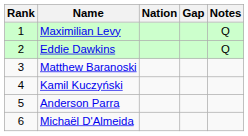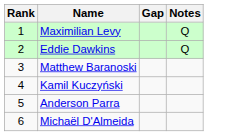 <table class="wikitable sortable" style="text-align:center">
 <tr>
 <th>Rank</th>
 <th>Name</th>
-<th>Nation</th>
 <th>Gap</th>
 <th>Notes</th>
 </tr>
 <tr bgcolor=ccffcc>
 <td>1</td>
 <td align=left><a href='#'>Maximilian Levy</a></td>
-<td align=left></td>
 <td></td>
 <td>Q</td>
 </tr>
 <tr bgcolor=ccffcc>
 <td>2</td>
 <td align=left><a href='#'>Eddie Dawkins</a></td>
-<td align=left></td>
 <td></td>
 <td>Q</td>
 </tr>
 <tr>
 <td>3</td>
 <td align=left><a href='#'>Matthew Baranoski</a></td>
-<td align=left></td>
 <td></td>
 <td></td>
 </tr>
 <tr>
 <td>4</td>
 <td align=left><a href='#'>Kamil Kuczyński</a></td>
-<td align=left></td>
 <td></td>
 <td></td>
 </tr>
 <tr>
 <td>5</td>
 <td align=left><a href='#'>Anderson Parra</a></td>
-<td align=left></td>
 <td></td>
 <td></td>
 </tr>
 <tr>
 <td>6</td>
 <td align=left><a href='#'>Michaël D'Almeida</a></td>
-<td align=left></td>
 <td></td>
 <td></td>
 </tr>
 </table>
